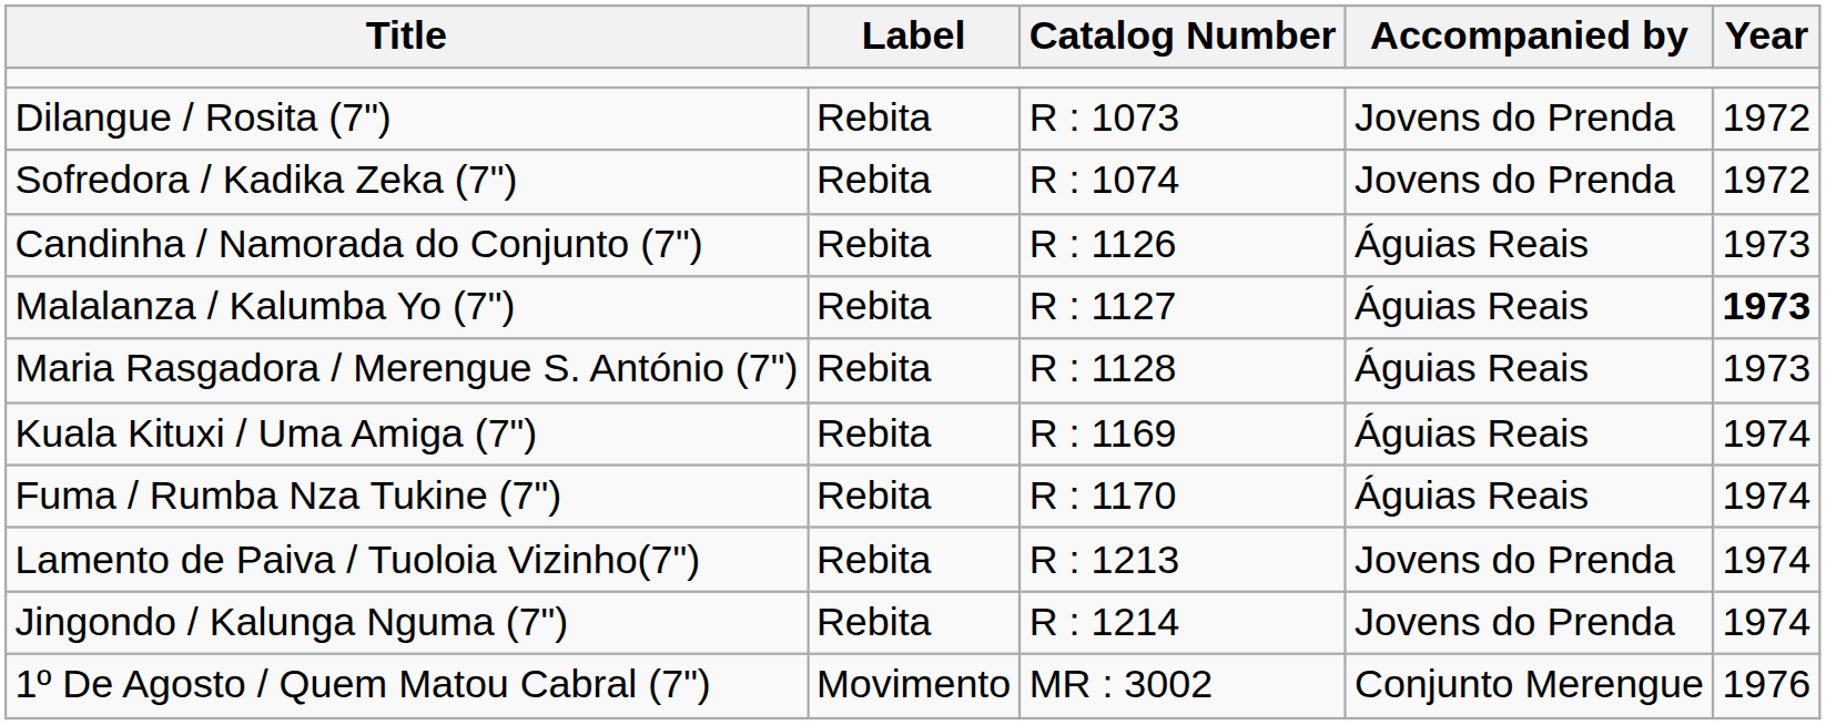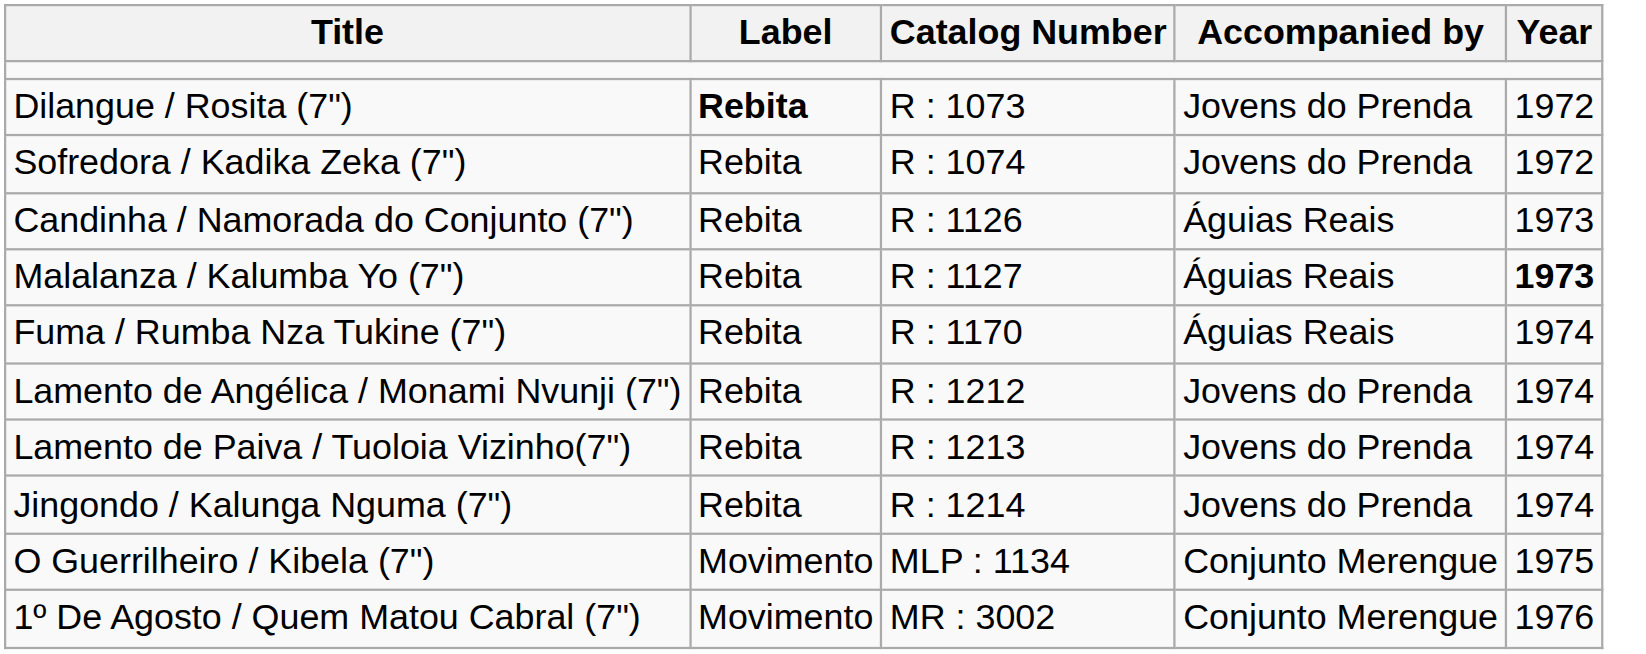 <table class="wikitable">
 <tr>
 <th>Title</th>
 <th>Label</th>
 <th>Catalog Number</th>
 <th>Accompanied by</th>
 <th>Year</th>
 </tr>
 <tr>
 <td colspan="5"></td>
 </tr>
 <tr>
 <td>Dilangue / Rosita (7")</td>
-<td>Rebita</td>
+<td><strong>Rebita</strong></td>
 <td>R : 1073</td>
 <td>Jovens do Prenda</td>
 <td>1972</td>
 </tr>
 <tr>
 <td>Sofredora / Kadika Zeka  (7")</td>
 <td>Rebita</td>
 <td>R : 1074</td>
 <td>Jovens do Prenda</td>
 <td>1972</td>
 </tr>
 <tr>
 <td>Candinha / Namorada do Conjunto (7")</td>
 <td>Rebita</td>
 <td>R : 1126</td>
 <td>Águias Reais</td>
 <td>1973</td>
 </tr>
 <tr>
 <td>Malalanza / Kalumba Yo (7")</td>
 <td>Rebita</td>
 <td>R : 1127</td>
 <td>Águias Reais</td>
 <td><strong>1973</strong></td>
 </tr>
 <tr>
-<td>Maria Rasgadora / Merengue S. António (7")</td>
+<td>Fuma / Rumba Nza Tukine (7")</td>
 <td>Rebita</td>
-<td>R : 1128</td>
-<td>Águias Reais</td>
-<td>1973</td>
-</tr>
-<tr>
-<td>Kuala Kituxi / Uma Amiga (7")</td>
-<td>Rebita</td>
-<td>R : 1169</td>
+<td>R : 1170</td>
 <td>Águias Reais</td>
 <td>1974</td>
 </tr>
 <tr>
-<td>Fuma / Rumba Nza Tukine (7")</td>
+<td>Lamento de Angélica / Monami Nvunji (7")</td>
 <td>Rebita</td>
-<td>R : 1170</td>
-<td>Águias Reais</td>
+<td>R : 1212</td>
+<td>Jovens do Prenda</td>
 <td>1974</td>
 </tr>
 <tr>
 <td>Lamento de Paiva / Tuoloia Vizinho(7")</td>
 <td>Rebita</td>
 <td>R : 1213</td>
 <td>Jovens do Prenda</td>
 <td>1974</td>
 </tr>
 <tr>
 <td>Jingondo / Kalunga Nguma (7")</td>
 <td>Rebita</td>
 <td>R : 1214</td>
 <td>Jovens do Prenda</td>
 <td>1974</td>
 </tr>
 <tr>
+<td>O Guerrilheiro / Kibela (7")</td>
+<td>Movimento</td>
+<td>MLP : 1134</td>
+<td>Conjunto Merengue</td>
+<td>1975</td>
+</tr>
+<tr>
 <td>1º De Agosto / Quem Matou Cabral (7")</td>
 <td>Movimento</td>
 <td>MR : 3002</td>
 <td>Conjunto Merengue</td>
 <td>1976</td>
 </tr>
 </table>
